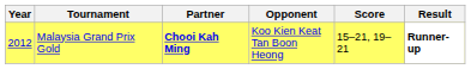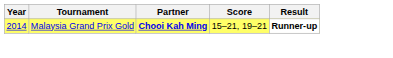 <table class="sortable wikitable" style="font-size: 90%;">
 <tr>
 <th>Year</th>
 <th>Tournament</th>
 <th>Partner</th>
-<th>Opponent</th>
 <th>Score</th>
 <th>Result</th>
 </tr>
 <tr style="background:#FFFF67">
-<td align="center"><a href='#'>2012</a></td>
+<td align="center"><a href='#'>2014</a></td>
 <td align="left"><a href='#'>Malaysia Grand Prix Gold</a></td>
 <td align="left"><strong> <a href='#'>Chooi Kah Ming</a></strong></td>
-<td align="left"> <a href='#'>Koo Kien Keat</a> <br>  <a href='#'>Tan Boon Heong</a></td>
 <td align="left">15–21, 19–21</td>
 <td style="text-align:left; background:white"> <strong>Runner-up</strong></td>
 </tr>
 </table>
